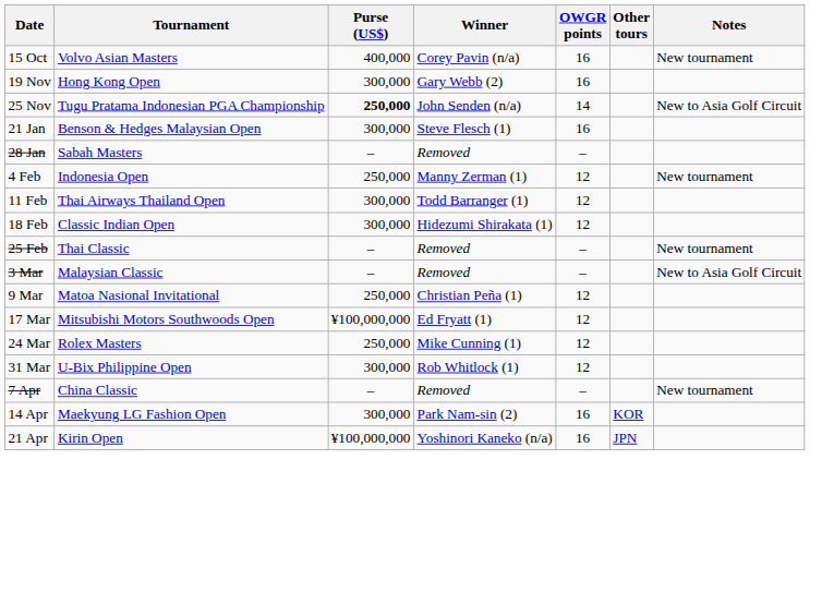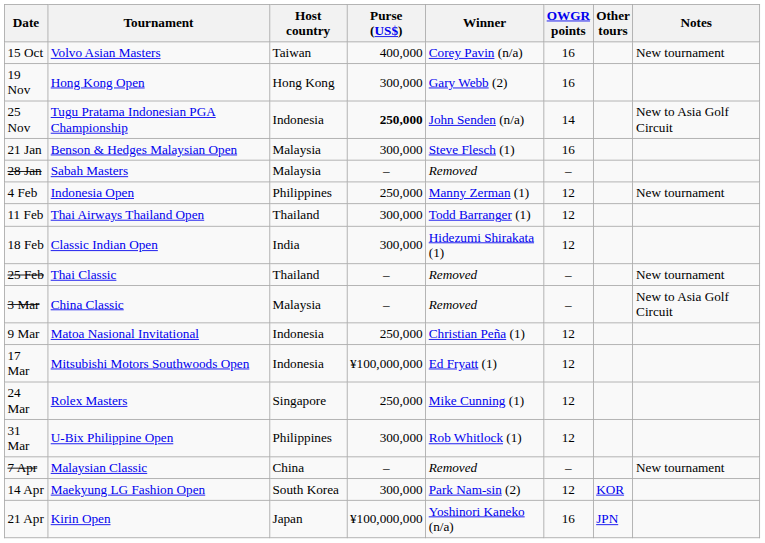 <table class="wikitable" style="font-size:95%">
 <tr>
 <th>Date</th>
 <th>Tournament</th>
+<th>Host country</th>
 <th>Purse<br>(<a href='#'>US$</a>)</th>
 <th>Winner</th>
 <th><a href='#'>OWGR</a><br>points</th>
 <th>Other<br>tours</th>
 <th>Notes</th>
 </tr>
 <tr>
 <td>15 Oct</td>
 <td><a href='#'>Volvo Asian Masters</a></td>
+<td>Taiwan</td>
 <td align=right>400,000</td>
 <td> <a href='#'>Corey Pavin</a> (n/a)</td>
 <td align=center>16</td>
 <td></td>
 <td>New tournament</td>
 </tr>
 <tr>
 <td>19 Nov</td>
 <td><a href='#'>Hong Kong Open</a></td>
+<td>Hong Kong</td>
 <td align=right>300,000</td>
 <td> <a href='#'>Gary Webb</a> (2)</td>
 <td align=center>16</td>
 <td></td>
 <td></td>
 </tr>
 <tr>
 <td>25 Nov</td>
 <td><a href='#'>Tugu Pratama Indonesian PGA Championship</a></td>
+<td>Indonesia</td>
 <td align=right><strong>250,000</strong></td>
 <td> <a href='#'>John Senden</a> (n/a)</td>
 <td align=center>14</td>
 <td></td>
 <td>New to Asia Golf Circuit</td>
 </tr>
 <tr>
 <td>21 Jan</td>
 <td><a href='#'>Benson & Hedges Malaysian Open</a></td>
+<td>Malaysia</td>
 <td align=right>300,000</td>
 <td> <a href='#'>Steve Flesch</a> (1)</td>
 <td align=center>16</td>
 <td></td>
 <td></td>
 </tr>
 <tr>
 <td><s>28 Jan</s></td>
 <td><a href='#'>Sabah Masters</a></td>
+<td>Malaysia</td>
 <td align=center>–</td>
 <td><em>Removed</em></td>
 <td align=center>–</td>
 <td></td>
 <td></td>
 </tr>
 <tr>
 <td>4 Feb</td>
 <td><a href='#'>Indonesia Open</a></td>
+<td>Philippines</td>
 <td align=right>250,000</td>
 <td> <a href='#'>Manny Zerman</a> (1)</td>
 <td align=center>12</td>
 <td></td>
 <td>New tournament</td>
 </tr>
 <tr>
 <td>11 Feb</td>
 <td><a href='#'>Thai Airways Thailand Open</a></td>
+<td>Thailand</td>
 <td align=right>300,000</td>
 <td> <a href='#'>Todd Barranger</a> (1)</td>
 <td align=center>12</td>
 <td></td>
 <td></td>
 </tr>
 <tr>
 <td>18 Feb</td>
 <td><a href='#'>Classic Indian Open</a></td>
+<td>India</td>
 <td align=right>300,000</td>
 <td> <a href='#'>Hidezumi Shirakata</a> (1)</td>
 <td align=center>12</td>
 <td></td>
 <td></td>
 </tr>
 <tr>
 <td><s>25 Feb</s></td>
 <td><a href='#'>Thai Classic</a></td>
+<td>Thailand</td>
 <td align=center>–</td>
 <td><em>Removed</em></td>
 <td align=center>–</td>
 <td></td>
 <td>New tournament</td>
 </tr>
 <tr>
 <td><s>3 Mar</s></td>
-<td><a href='#'>Malaysian Classic</a></td>
+<td><a href='#'>China Classic</a></td>
+<td>Malaysia</td>
 <td align=center>–</td>
 <td><em>Removed</em></td>
 <td align=center>–</td>
 <td></td>
 <td>New to Asia Golf Circuit</td>
 </tr>
 <tr>
 <td>9 Mar</td>
 <td><a href='#'>Matoa Nasional Invitational</a></td>
+<td>Indonesia</td>
 <td align=right>250,000</td>
 <td> <a href='#'>Christian Peña</a> (1)</td>
 <td align=center>12</td>
 <td></td>
 <td></td>
 </tr>
 <tr>
 <td>17 Mar</td>
 <td><a href='#'>Mitsubishi Motors Southwoods Open</a></td>
+<td>Indonesia</td>
 <td align=right>¥100,000,000</td>
 <td> <a href='#'>Ed Fryatt</a> (1)</td>
 <td align=center>12</td>
 <td></td>
 <td></td>
 </tr>
 <tr>
 <td>24 Mar</td>
 <td><a href='#'>Rolex Masters</a></td>
+<td>Singapore</td>
 <td align=right>250,000</td>
 <td> <a href='#'>Mike Cunning</a> (1)</td>
 <td align=center>12</td>
 <td></td>
 <td></td>
 </tr>
 <tr>
 <td>31 Mar</td>
 <td><a href='#'>U-Bix Philippine Open</a></td>
+<td>Philippines</td>
 <td align=right>300,000</td>
 <td> <a href='#'>Rob Whitlock</a> (1)</td>
 <td align=center>12</td>
 <td></td>
 <td></td>
 </tr>
 <tr>
 <td><s>7 Apr</s></td>
-<td><a href='#'>China Classic</a></td>
+<td><a href='#'>Malaysian Classic</a></td>
+<td>China</td>
 <td align=center>–</td>
 <td><em>Removed</em></td>
 <td align=center>–</td>
 <td></td>
 <td>New tournament</td>
 </tr>
 <tr>
 <td>14 Apr</td>
 <td><a href='#'>Maekyung LG Fashion Open</a></td>
+<td>South Korea</td>
 <td align=right>300,000</td>
 <td> <a href='#'>Park Nam-sin</a> (2)</td>
-<td align=center>16</td>
+<td align=center>12</td>
 <td><a href='#'>KOR</a></td>
 <td></td>
 </tr>
 <tr>
 <td>21 Apr</td>
 <td><a href='#'>Kirin Open</a></td>
+<td>Japan</td>
 <td align=right>¥100,000,000</td>
 <td> <a href='#'>Yoshinori Kaneko</a> (n/a)</td>
 <td align=center>16</td>
 <td><a href='#'>JPN</a></td>
 <td></td>
 </tr>
 </table>
